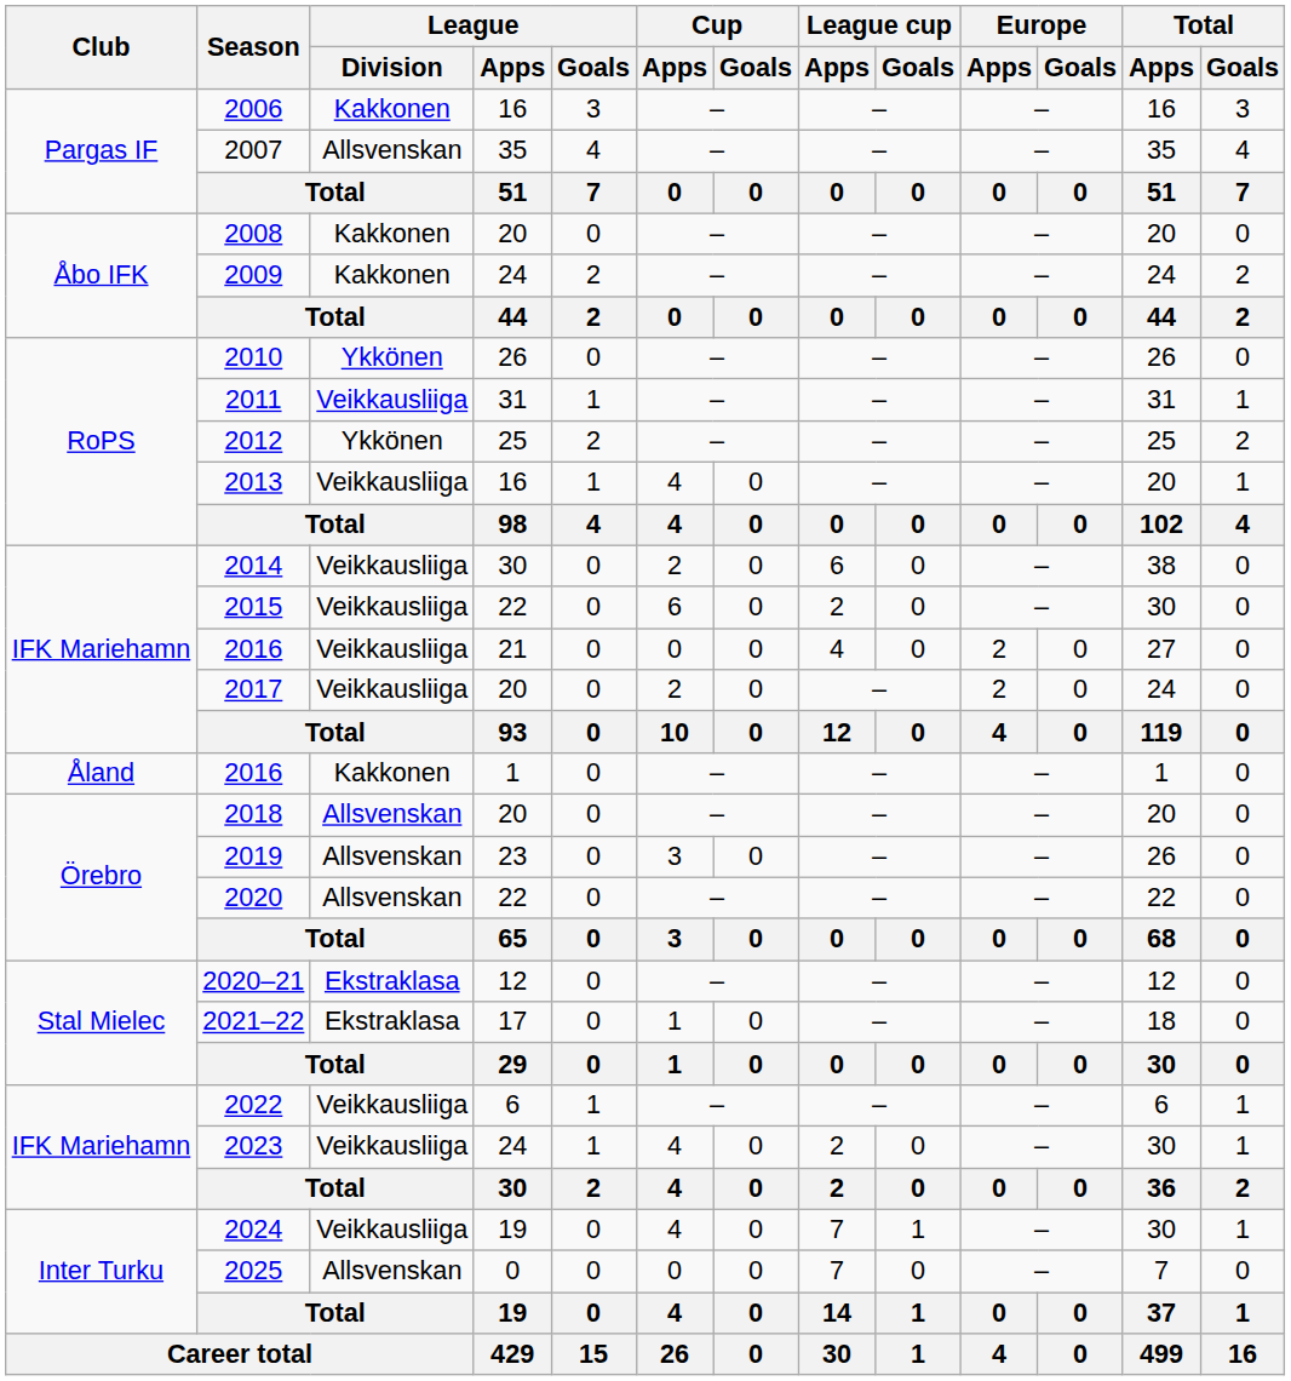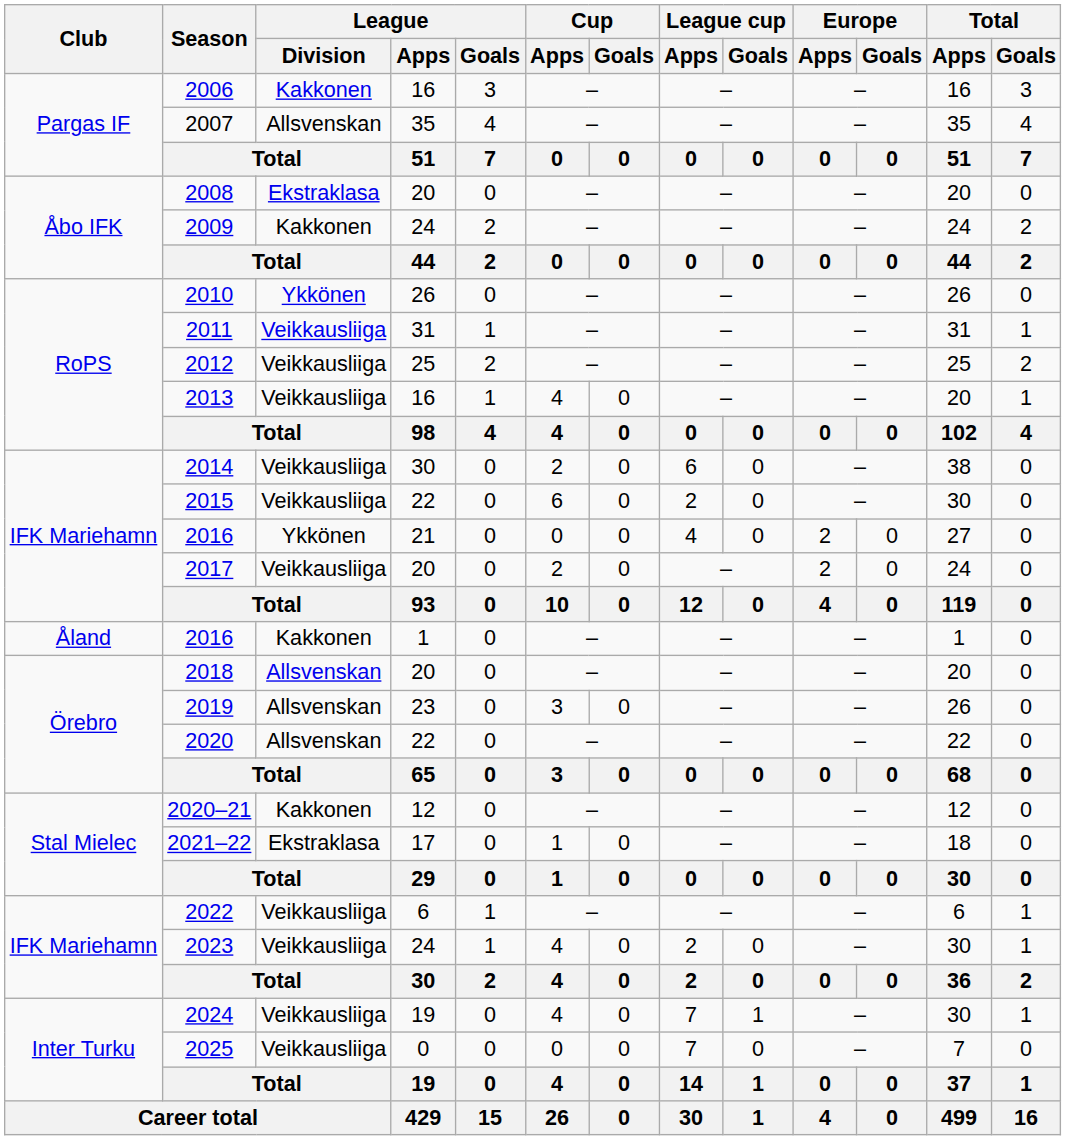 <table class="wikitable" style="text-align:center">
 <tr>
 <th rowspan="2">Club</th>
 <th rowspan="2">Season</th>
 <th colspan="3">League</th>
 <th colspan="2">Cup</th>
 <th colspan="2">League cup</th>
 <th colspan="2">Europe</th>
 <th colspan="2">Total</th>
 </tr>
 <tr>
 <th>Division</th>
 <th>Apps</th>
 <th>Goals</th>
 <th>Apps</th>
 <th>Goals</th>
 <th>Apps</th>
 <th>Goals</th>
 <th>Apps</th>
 <th>Goals</th>
 <th>Apps</th>
 <th>Goals</th>
 </tr>
 <tr>
 <td rowspan=3><a href='#'>Pargas IF</a></td>
 <td><a href='#'>2006</a></td>
 <td><a href='#'>Kakkonen</a></td>
 <td>16</td>
 <td>3</td>
 <td colspan=2>–</td>
 <td colspan=2>–</td>
 <td colspan=2>–</td>
 <td>16</td>
 <td>3</td>
 </tr>
 <tr>
 <td>2007</td>
 <td>Allsvenskan</td>
 <td>35</td>
 <td>4</td>
 <td colspan=2>–</td>
 <td colspan=2>–</td>
 <td colspan=2>–</td>
 <td>35</td>
 <td>4</td>
 </tr>
 <tr>
 <th colspan=2>Total</th>
 <th>51</th>
 <th>7</th>
 <th>0</th>
 <th>0</th>
 <th>0</th>
 <th>0</th>
 <th>0</th>
 <th>0</th>
 <th>51</th>
 <th>7</th>
 </tr>
 <tr>
 <td rowspan=3><a href='#'>Åbo IFK</a></td>
 <td><a href='#'>2008</a></td>
-<td>Kakkonen</td>
+<td><a href='#'>Ekstraklasa</a></td>
 <td>20</td>
 <td>0</td>
 <td colspan=2>–</td>
 <td colspan=2>–</td>
 <td colspan=2>–</td>
 <td>20</td>
 <td>0</td>
 </tr>
 <tr>
 <td><a href='#'>2009</a></td>
 <td>Kakkonen</td>
 <td>24</td>
 <td>2</td>
 <td colspan=2>–</td>
 <td colspan=2>–</td>
 <td colspan=2>–</td>
 <td>24</td>
 <td>2</td>
 </tr>
 <tr>
 <th colspan=2>Total</th>
 <th>44</th>
 <th>2</th>
 <th>0</th>
 <th>0</th>
 <th>0</th>
 <th>0</th>
 <th>0</th>
 <th>0</th>
 <th>44</th>
 <th>2</th>
 </tr>
 <tr>
 <td rowspan=5><a href='#'>RoPS</a></td>
 <td><a href='#'>2010</a></td>
 <td><a href='#'>Ykkönen</a></td>
 <td>26</td>
 <td>0</td>
 <td colspan=2>–</td>
 <td colspan=2>–</td>
 <td colspan=2>–</td>
 <td>26</td>
 <td>0</td>
 </tr>
 <tr>
 <td><a href='#'>2011</a></td>
 <td><a href='#'>Veikkausliiga</a></td>
 <td>31</td>
 <td>1</td>
 <td colspan=2>–</td>
 <td colspan=2>–</td>
 <td colspan=2>–</td>
 <td>31</td>
 <td>1</td>
 </tr>
 <tr>
 <td><a href='#'>2012</a></td>
-<td>Ykkönen</td>
+<td>Veikkausliiga</td>
 <td>25</td>
 <td>2</td>
 <td colspan=2>–</td>
 <td colspan=2>–</td>
 <td colspan=2>–</td>
 <td>25</td>
 <td>2</td>
 </tr>
 <tr>
 <td><a href='#'>2013</a></td>
 <td>Veikkausliiga</td>
 <td>16</td>
 <td>1</td>
 <td>4</td>
 <td>0</td>
 <td colspan=2>–</td>
 <td colspan=2>–</td>
 <td>20</td>
 <td>1</td>
 </tr>
 <tr>
 <th colspan=2>Total</th>
 <th>98</th>
 <th>4</th>
 <th>4</th>
 <th>0</th>
 <th>0</th>
 <th>0</th>
 <th>0</th>
 <th>0</th>
 <th>102</th>
 <th>4</th>
 </tr>
 <tr>
 <td rowspan=5><a href='#'>IFK Mariehamn</a></td>
 <td><a href='#'>2014</a></td>
 <td>Veikkausliiga</td>
 <td>30</td>
 <td>0</td>
 <td>2</td>
 <td>0</td>
 <td>6</td>
 <td>0</td>
 <td colspan=2>–</td>
 <td>38</td>
 <td>0</td>
 </tr>
 <tr>
 <td><a href='#'>2015</a></td>
 <td>Veikkausliiga</td>
 <td>22</td>
 <td>0</td>
 <td>6</td>
 <td>0</td>
 <td>2</td>
 <td>0</td>
 <td colspan=2>–</td>
 <td>30</td>
 <td>0</td>
 </tr>
 <tr>
 <td><a href='#'>2016</a></td>
-<td>Veikkausliiga</td>
+<td>Ykkönen</td>
 <td>21</td>
 <td>0</td>
 <td>0</td>
 <td>0</td>
 <td>4</td>
 <td>0</td>
 <td>2</td>
 <td>0</td>
 <td>27</td>
 <td>0</td>
 </tr>
 <tr>
 <td><a href='#'>2017</a></td>
 <td>Veikkausliiga</td>
 <td>20</td>
 <td>0</td>
 <td>2</td>
 <td>0</td>
 <td colspan=2>–</td>
 <td>2</td>
 <td>0</td>
 <td>24</td>
 <td>0</td>
 </tr>
 <tr>
 <th colspan=2>Total</th>
 <th>93</th>
 <th>0</th>
 <th>10</th>
 <th>0</th>
 <th>12</th>
 <th>0</th>
 <th>4</th>
 <th>0</th>
 <th>119</th>
 <th>0</th>
 </tr>
 <tr>
 <td><a href='#'>Åland</a></td>
 <td><a href='#'>2016</a></td>
 <td>Kakkonen</td>
 <td>1</td>
 <td>0</td>
 <td colspan=2>–</td>
 <td colspan=2>–</td>
 <td colspan=2>–</td>
 <td>1</td>
 <td>0</td>
 </tr>
 <tr>
 <td rowspan=4><a href='#'>Örebro</a></td>
 <td><a href='#'>2018</a></td>
 <td><a href='#'>Allsvenskan</a></td>
 <td>20</td>
 <td>0</td>
 <td colspan=2>–</td>
 <td colspan=2>–</td>
 <td colspan=2>–</td>
 <td>20</td>
 <td>0</td>
 </tr>
 <tr>
 <td><a href='#'>2019</a></td>
 <td>Allsvenskan</td>
 <td>23</td>
 <td>0</td>
 <td>3</td>
 <td>0</td>
 <td colspan=2>–</td>
 <td colspan=2>–</td>
 <td>26</td>
 <td>0</td>
 </tr>
 <tr>
 <td><a href='#'>2020</a></td>
 <td>Allsvenskan</td>
 <td>22</td>
 <td>0</td>
 <td colspan=2>–</td>
 <td colspan=2>–</td>
 <td colspan=2>–</td>
 <td>22</td>
 <td>0</td>
 </tr>
 <tr>
 <th colspan=2>Total</th>
 <th>65</th>
 <th>0</th>
 <th>3</th>
 <th>0</th>
 <th>0</th>
 <th>0</th>
 <th>0</th>
 <th>0</th>
 <th>68</th>
 <th>0</th>
 </tr>
 <tr>
 <td rowspan=3><a href='#'>Stal Mielec</a></td>
 <td><a href='#'>2020–21</a></td>
-<td><a href='#'>Ekstraklasa</a></td>
+<td>Kakkonen</td>
 <td>12</td>
 <td>0</td>
 <td colspan=2>–</td>
 <td colspan=2>–</td>
 <td colspan=2>–</td>
 <td>12</td>
 <td>0</td>
 </tr>
 <tr>
 <td><a href='#'>2021–22</a></td>
 <td>Ekstraklasa</td>
 <td>17</td>
 <td>0</td>
 <td>1</td>
 <td>0</td>
 <td colspan=2>–</td>
 <td colspan=2>–</td>
 <td>18</td>
 <td>0</td>
 </tr>
 <tr>
 <th colspan=2>Total</th>
 <th>29</th>
 <th>0</th>
 <th>1</th>
 <th>0</th>
 <th>0</th>
 <th>0</th>
 <th>0</th>
 <th>0</th>
 <th>30</th>
 <th>0</th>
 </tr>
 <tr>
 <td rowspan=3><a href='#'>IFK Mariehamn</a></td>
 <td><a href='#'>2022</a></td>
 <td>Veikkausliiga</td>
 <td>6</td>
 <td>1</td>
 <td colspan=2>–</td>
 <td colspan=2>–</td>
 <td colspan=2>–</td>
 <td>6</td>
 <td>1</td>
 </tr>
 <tr>
 <td><a href='#'>2023</a></td>
 <td>Veikkausliiga</td>
 <td>24</td>
 <td>1</td>
 <td>4</td>
 <td>0</td>
 <td>2</td>
 <td>0</td>
 <td colspan=2>–</td>
 <td>30</td>
 <td>1</td>
 </tr>
 <tr>
 <th colspan=2>Total</th>
 <th>30</th>
 <th>2</th>
 <th>4</th>
 <th>0</th>
 <th>2</th>
 <th>0</th>
 <th>0</th>
 <th>0</th>
 <th>36</th>
 <th>2</th>
 </tr>
 <tr>
 <td rowspan=3><a href='#'>Inter Turku</a></td>
 <td><a href='#'>2024</a></td>
 <td>Veikkausliiga</td>
 <td>19</td>
 <td>0</td>
 <td>4</td>
 <td>0</td>
 <td>7</td>
 <td>1</td>
 <td colspan=2>–</td>
 <td>30</td>
 <td>1</td>
 </tr>
 <tr>
 <td><a href='#'>2025</a></td>
-<td>Allsvenskan</td>
+<td>Veikkausliiga</td>
 <td>0</td>
 <td>0</td>
 <td>0</td>
 <td>0</td>
 <td>7</td>
 <td>0</td>
 <td colspan=2>–</td>
 <td>7</td>
 <td>0</td>
 </tr>
 <tr>
 <th colspan=2>Total</th>
 <th>19</th>
 <th>0</th>
 <th>4</th>
 <th>0</th>
 <th>14</th>
 <th>1</th>
 <th>0</th>
 <th>0</th>
 <th>37</th>
 <th>1</th>
 </tr>
 <tr>
 <th colspan="3">Career total</th>
 <th>429</th>
 <th>15</th>
 <th>26</th>
 <th>0</th>
 <th>30</th>
 <th>1</th>
 <th>4</th>
 <th>0</th>
 <th>499</th>
 <th>16</th>
 </tr>
 </table>
